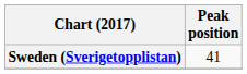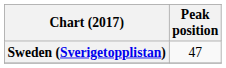 <table class="wikitable sortable plainrowheaders" style="text-align:center">
 <tr>
 <th>Chart (2017)</th>
 <th>Peak<br>position</th>
 </tr>
 <tr>
 <th scope="row">Sweden (<a href='#'>Sverigetopplistan</a>)</th>
-<td>41</td>
+<td>47</td>
 </tr>
 <tr>
 </tr>
 </table>
